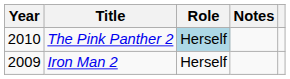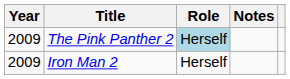 <table class="wikitable sortable">
 <tr>
 <th>Year</th>
 <th>Title</th>
 <th>Role</th>
 <th class="unsortable">Notes</th>
 <th scope="col" class="unsortable"></th>
 </tr>
 <tr>
-<td>2010</td>
+<td>2009</td>
 <td><em><a href='#'>The Pink Panther 2</a></em></td>
 <td style="background: lightblue;">Herself</td>
 <td></td>
 <td></td>
 </tr>
 <tr>
 <td>2009</td>
 <td><em><a href='#'>Iron Man 2</a></em></td>
 <td>Herself</td>
 <td></td>
 <td></td>
 </tr>
 </table>
